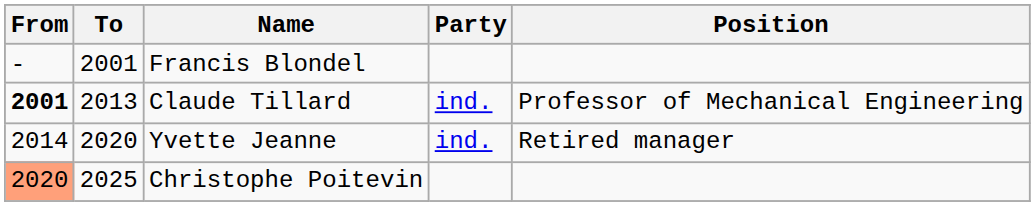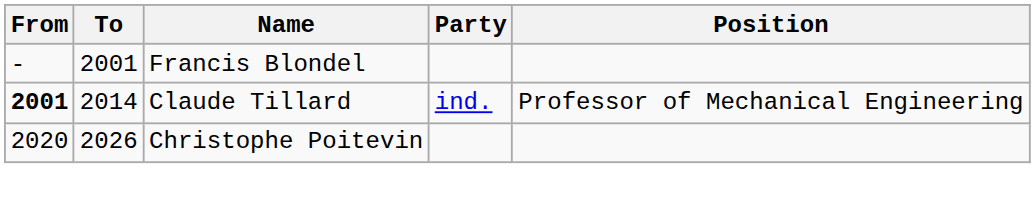 <table class="wikitable">
 <tr>
 <th>From</th>
 <th>To</th>
 <th>Name</th>
 <th>Party</th>
 <th>Position</th>
 </tr>
 <tr>
 <td>-</td>
 <td>2001</td>
 <td>Francis Blondel</td>
 <td></td>
 <td></td>
 </tr>
 <tr>
 <td><strong>2001</strong></td>
-<td>2013</td>
+<td>2014</td>
 <td>Claude Tillard</td>
 <td><a href='#'>ind.</a></td>
 <td>Professor of Mechanical Engineering</td>
 </tr>
 <tr>
-<td>2014</td>
 <td>2020</td>
-<td>Yvette Jeanne</td>
-<td><a href='#'>ind.</a></td>
-<td>Retired manager</td>
-</tr>
-<tr>
-<td style="background: lightsalmon;">2020</td>
-<td>2025</td>
+<td>2026</td>
 <td>Christophe Poitevin</td>
 <td></td>
 <td></td>
 </tr>
 </table>
